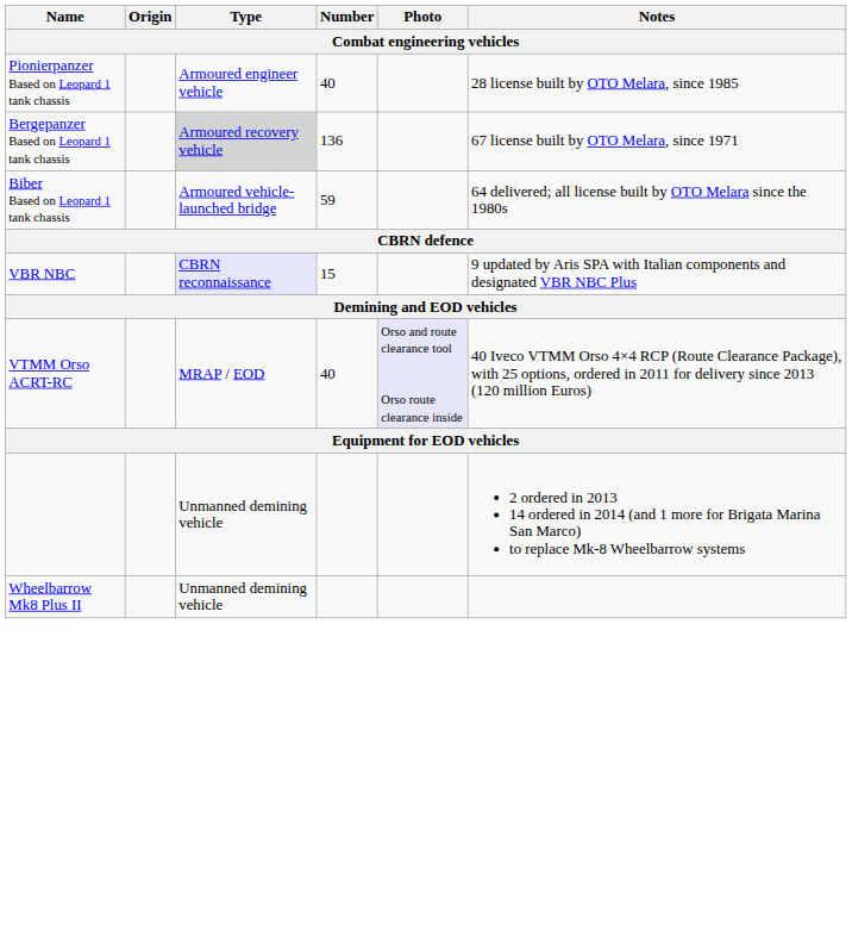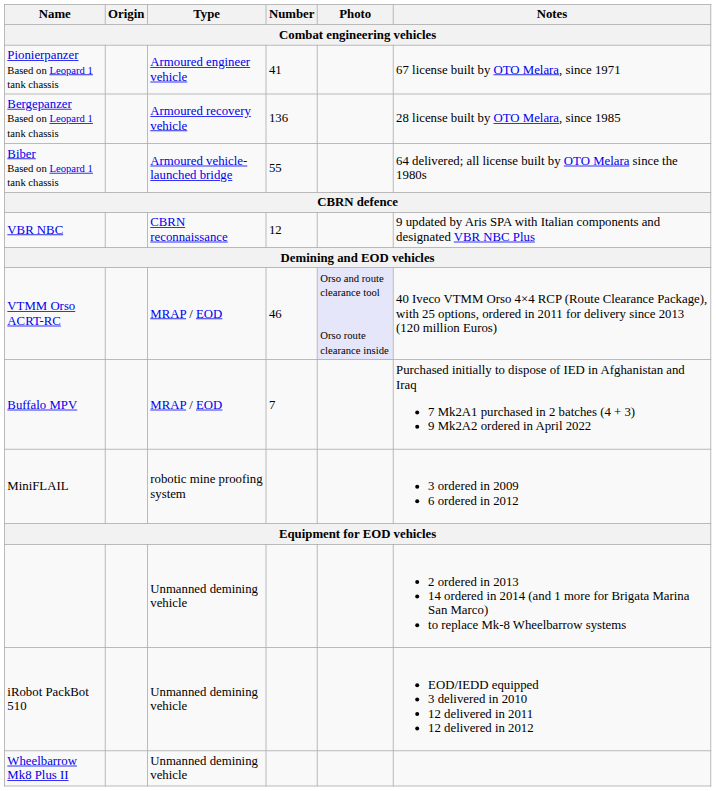 <table class="wikitable" style="margin:auto; width:100%;">
 <tr>
 <th>Name</th>
 <th>Origin</th>
 <th>Type</th>
 <th>Number</th>
 <th>Photo</th>
 <th>Notes</th>
 </tr>
 <tr>
 <th colspan="6">Combat engineering vehicles</th>
 </tr>
 <tr>
 <td><a href='#'>Pionierpanzer</a><br><small>Based on <a href='#'>Leopard 1</a> tank chassis</small></td>
 <td><br></td>
 <td><a href='#'>Armoured engineer vehicle</a></td>
-<td>40</td>
+<td>41</td>
 <td></td>
-<td>28 license built by <a href='#'>OTO Melara</a>, since 1985</td>
+<td>67 license built by <a href='#'>OTO Melara</a>, since 1971</td>
 </tr>
 <tr>
 <td><a href='#'>Bergepanzer</a><br><small>Based on <a href='#'>Leopard 1</a> tank chassis</small></td>
 <td><br></td>
-<td style="background: lightgrey;"><a href='#'>Armoured recovery vehicle</a></td>
+<td><a href='#'>Armoured recovery vehicle</a></td>
 <td>136</td>
 <td></td>
-<td>67 license built by <a href='#'>OTO Melara</a>, since 1971</td>
+<td>28 license built by <a href='#'>OTO Melara</a>, since 1985</td>
 </tr>
 <tr>
 <td><a href='#'>Biber</a><br><small>Based on <a href='#'>Leopard 1</a> tank chassis</small></td>
 <td><br></td>
 <td><a href='#'>Armoured vehicle-launched bridge</a></td>
-<td>59</td>
+<td>55</td>
 <td></td>
 <td>64 delivered; all license built by <a href='#'>OTO Melara</a> since the 1980s</td>
 </tr>
 <tr>
 <th colspan="6">CBRN defence</th>
 </tr>
 <tr>
 <td><a href='#'>VBR NBC</a></td>
 <td><br></td>
-<td style="background: lavender;"><a href='#'>CBRN reconnaissance</a></td>
-<td>15</td>
+<td><a href='#'>CBRN reconnaissance</a></td>
+<td>12</td>
 <td></td>
 <td>9 updated by Aris SPA with Italian components and designated <a href='#'>VBR NBC Plus</a></td>
 </tr>
 <tr>
 <th colspan="6">Demining and EOD vehicles</th>
 </tr>
 <tr>
 <td><a href='#'>VTMM Orso ACRT-RC</a></td>
 <td><br></td>
 <td><a href='#'>MRAP</a> / <a href='#'>EOD</a></td>
-<td>40</td>
+<td>46</td>
 <td style="background: lavender;"><small>Orso and route clearance tool</small><br><br><br><small>Orso route clearance inside</small><br></td>
 <td>40 Iveco VTMM Orso 4×4 RCP (Route Clearance Package), with 25 options, ordered in 2011 for delivery since 2013 (120 million Euros)</td>
+</tr>
+<tr>
+<td><a href='#'>Buffalo MPV</a></td>
+<td></td>
+<td><a href='#'>MRAP</a> / <a href='#'>EOD</a></td>
+<td>7</td>
+<td></td>
+<td>Purchased initially to dispose of IED in Afghanistan and Iraq<br><ul><li>7 Mk2A1 purchased in 2 batches (4 + 3)</li><li>9 Mk2A2 ordered in April 2022</li></ul></td>
+</tr>
+<tr>
+<td>MiniFLAIL</td>
+<td></td>
+<td>robotic mine proofing system</td>
+<td></td>
+<td></td>
+<td><br><ul><li>3 ordered in 2009</li><li>6 ordered in 2012</li></ul></td>
 </tr>
 <tr>
 <th colspan="6">Equipment for EOD vehicles</th>
 </tr>
 <tr>
 <td></td>
 <td></td>
 <td>Unmanned demining vehicle</td>
 <td></td>
 <td></td>
 <td><br><ul><li>2 ordered in 2013</li><li>14 ordered in 2014 (and 1 more for Brigata Marina San Marco)</li><li>to replace Mk-8 Wheelbarrow systems</li></ul></td>
 </tr>
 <tr>
+<td>iRobot PackBot 510</td>
+<td></td>
+<td>Unmanned demining vehicle</td>
+<td></td>
+<td></td>
+<td><br><ul><li>EOD/IEDD equipped</li><li>3 delivered in 2010</li><li>12 delivered in 2011</li><li>12 delivered in 2012</li></ul></td>
+</tr>
+<tr>
 <td><a href='#'>Wheelbarrow Mk8 Plus II</a></td>
 <td></td>
 <td>Unmanned demining vehicle</td>
 <td></td>
 <td></td>
 <td></td>
 </tr>
 </table>
